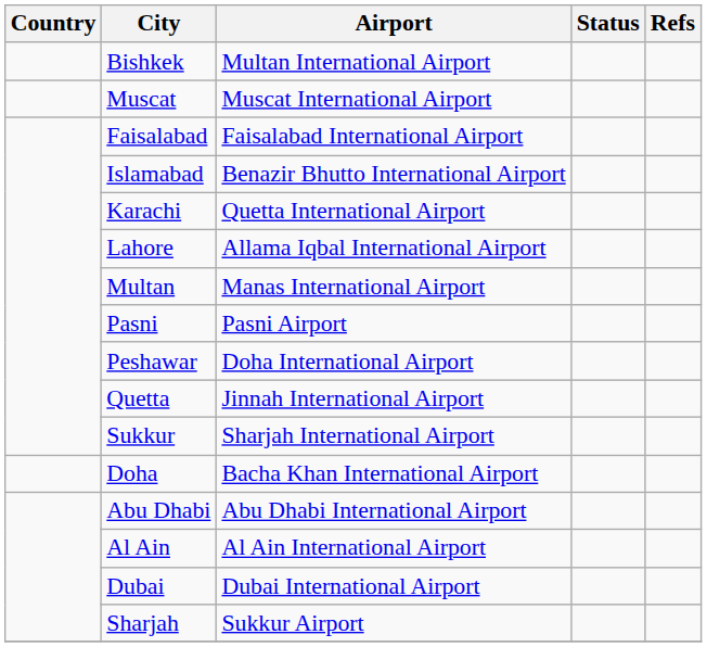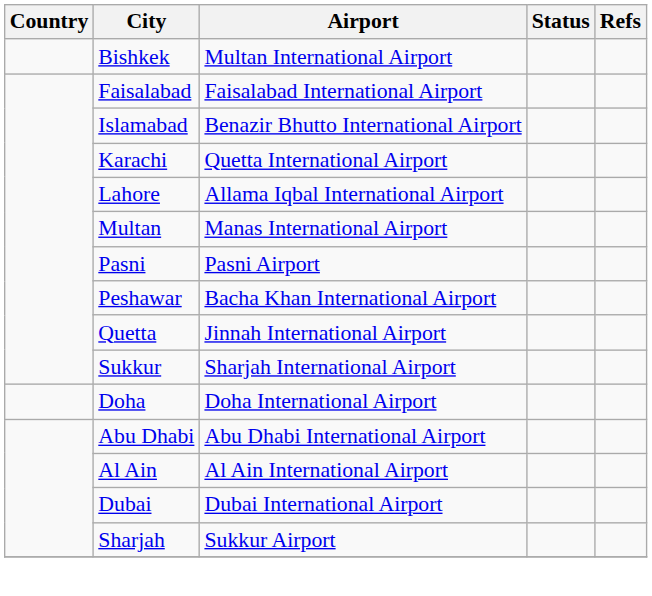 <table class="wikitable sortable">
 <tr>
 <th>Country</th>
 <th>City</th>
 <th>Airport</th>
 <th>Status</th>
 <th class="unsortable">Refs</th>
 </tr>
 <tr>
 <td></td>
 <td><a href='#'>Bishkek</a></td>
 <td><a href='#'>Multan International Airport</a></td>
-<td align=center></td>
-<td></td>
-</tr>
-<tr>
-<td></td>
-<td><a href='#'>Muscat</a></td>
-<td><a href='#'>Muscat International Airport</a></td>
 <td align=center></td>
 <td></td>
 </tr>
 <tr>
 <td rowspan=9></td>
 <td><a href='#'>Faisalabad</a></td>
 <td><a href='#'>Faisalabad International Airport</a></td>
 <td align=center></td>
 <td></td>
 </tr>
 <tr>
 <td><a href='#'>Islamabad</a></td>
 <td><a href='#'>Benazir Bhutto International Airport</a></td>
 <td></td>
 <td></td>
 </tr>
 <tr>
 <td><a href='#'>Karachi</a></td>
 <td><a href='#'>Quetta International Airport</a></td>
 <td></td>
 <td></td>
 </tr>
 <tr>
 <td><a href='#'>Lahore</a></td>
 <td><a href='#'>Allama Iqbal International Airport</a></td>
 <td></td>
 <td></td>
 </tr>
 <tr>
 <td><a href='#'>Multan</a></td>
 <td><a href='#'>Manas International Airport</a></td>
 <td align=center></td>
 <td></td>
 </tr>
 <tr>
 <td><a href='#'>Pasni</a></td>
 <td><a href='#'>Pasni Airport</a></td>
 <td align=center></td>
 <td></td>
 </tr>
 <tr>
 <td><a href='#'>Peshawar</a></td>
-<td><a href='#'>Doha International Airport</a></td>
+<td><a href='#'>Bacha Khan International Airport</a></td>
 <td></td>
 <td></td>
 </tr>
 <tr>
 <td><a href='#'>Quetta</a></td>
 <td><a href='#'>Jinnah International Airport</a></td>
 <td></td>
 <td></td>
 </tr>
 <tr>
 <td><a href='#'>Sukkur</a></td>
 <td><a href='#'>Sharjah International Airport</a></td>
 <td align=center></td>
 <td></td>
 </tr>
 <tr>
 <td></td>
 <td><a href='#'>Doha</a></td>
-<td><a href='#'>Bacha Khan International Airport</a></td>
+<td><a href='#'>Doha International Airport</a></td>
 <td align=center></td>
 <td></td>
 </tr>
 <tr>
 <td rowspan=4></td>
 <td><a href='#'>Abu Dhabi</a></td>
 <td><a href='#'>Abu Dhabi International Airport</a></td>
 <td align=center></td>
 <td></td>
 </tr>
 <tr>
 <td><a href='#'>Al Ain</a></td>
 <td><a href='#'>Al Ain International Airport</a></td>
 <td align=center></td>
 <td></td>
 </tr>
 <tr>
 <td><a href='#'>Dubai</a></td>
 <td><a href='#'>Dubai International Airport</a></td>
 <td></td>
 <td></td>
 </tr>
 <tr>
 <td><a href='#'>Sharjah</a></td>
 <td><a href='#'>Sukkur Airport</a></td>
 <td align=center></td>
 <td></td>
 </tr>
 <tr>
 </tr>
 </table>
